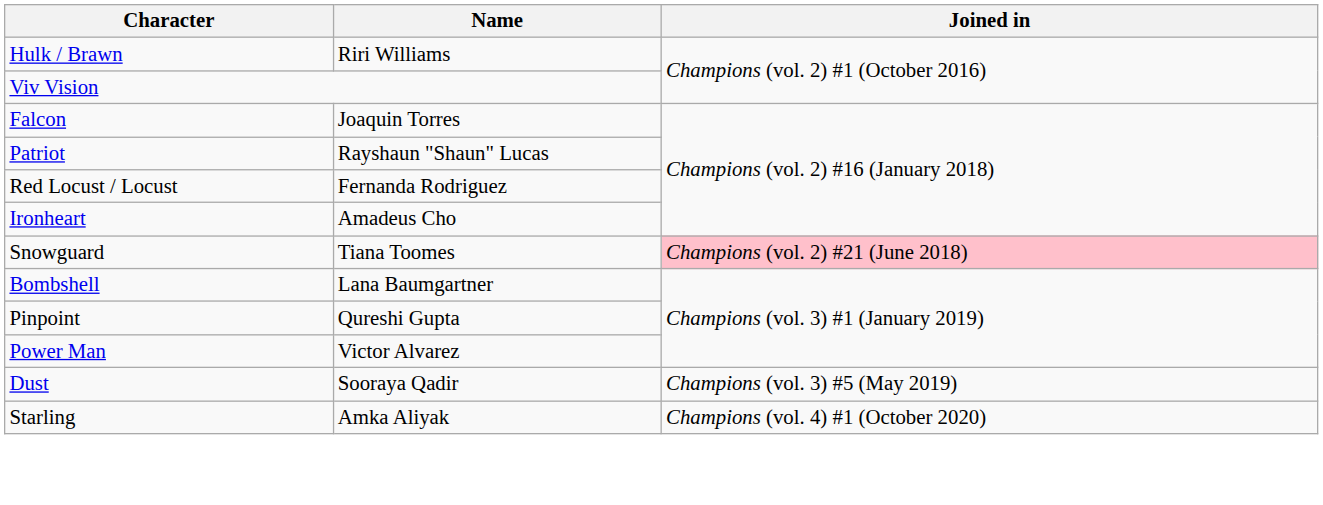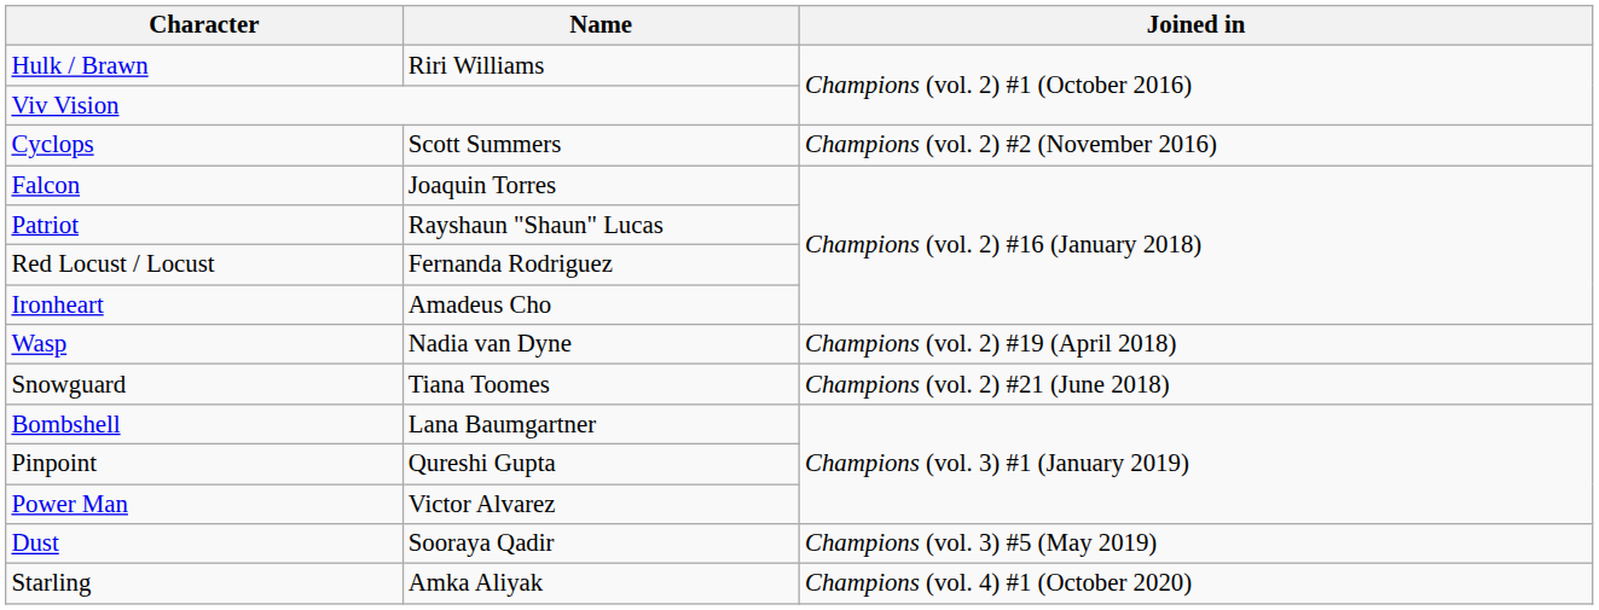 <table class="wikitable sortable" style="width:80%;">
 <tr>
 <th scope=col style="width:20%;">Character</th>
 <th scope=col style="width:20%;">Name</th>
 <th scope=col style="width:40%;">Joined in</th>
 </tr>
 <tr>
 <td><a href='#'>Hulk / Brawn</a></td>
 <td>Riri Williams</td>
 <td rowspan=2><em>Champions</em> (vol. 2) #1 (October 2016)</td>
 </tr>
 <tr>
 <td colspan=2><a href='#'>Viv Vision</a></td>
+</tr>
+<tr>
+<td><a href='#'>Cyclops</a></td>
+<td>Scott Summers</td>
+<td><em>Champions</em> (vol. 2) #2 (November 2016)</td>
 </tr>
 <tr>
 <td><a href='#'>Falcon</a></td>
 <td>Joaquin Torres</td>
 <td rowspan=4><em>Champions</em> (vol. 2) #16 (January 2018)</td>
 </tr>
 <tr>
 <td><a href='#'>Patriot</a></td>
 <td>Rayshaun "Shaun" Lucas</td>
 </tr>
 <tr>
 <td>Red Locust / Locust</td>
 <td>Fernanda Rodriguez</td>
 </tr>
 <tr>
 <td><a href='#'>Ironheart</a></td>
 <td>Amadeus Cho</td>
 </tr>
 <tr>
+<td><a href='#'>Wasp</a></td>
+<td>Nadia van Dyne</td>
+<td><em>Champions</em> (vol. 2) #19 (April 2018)</td>
+</tr>
+<tr>
 <td>Snowguard</td>
 <td>Tiana Toomes</td>
-<td style="background: pink;"><em>Champions</em> (vol. 2) #21 (June 2018)</td>
+<td><em>Champions</em> (vol. 2) #21 (June 2018)</td>
 </tr>
 <tr>
 <td><a href='#'>Bombshell</a></td>
 <td>Lana Baumgartner</td>
 <td rowspan=3><em>Champions</em> (vol. 3) #1 (January 2019)</td>
 </tr>
 <tr>
 <td>Pinpoint</td>
 <td>Qureshi Gupta</td>
 </tr>
 <tr>
 <td><a href='#'>Power Man</a></td>
 <td>Victor Alvarez</td>
 </tr>
 <tr>
 <td><a href='#'>Dust</a></td>
 <td>Sooraya Qadir</td>
 <td><em>Champions</em> (vol. 3) #5 (May 2019)</td>
 </tr>
 <tr>
 <td>Starling</td>
 <td>Amka Aliyak</td>
 <td><em>Champions</em> (vol. 4) #1 (October 2020)</td>
 </tr>
 </table>
